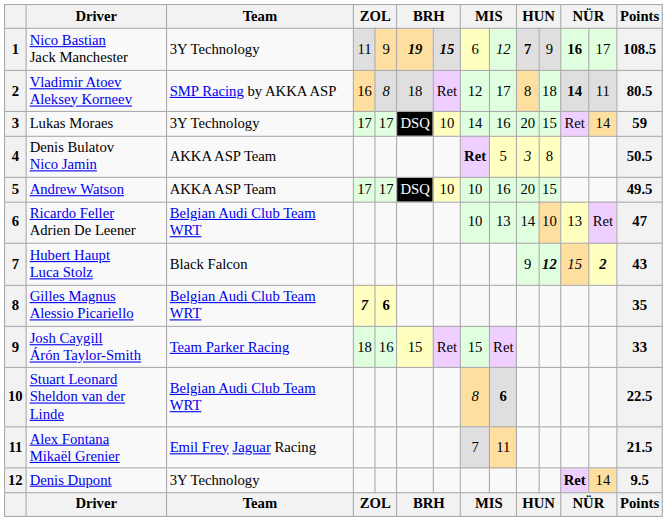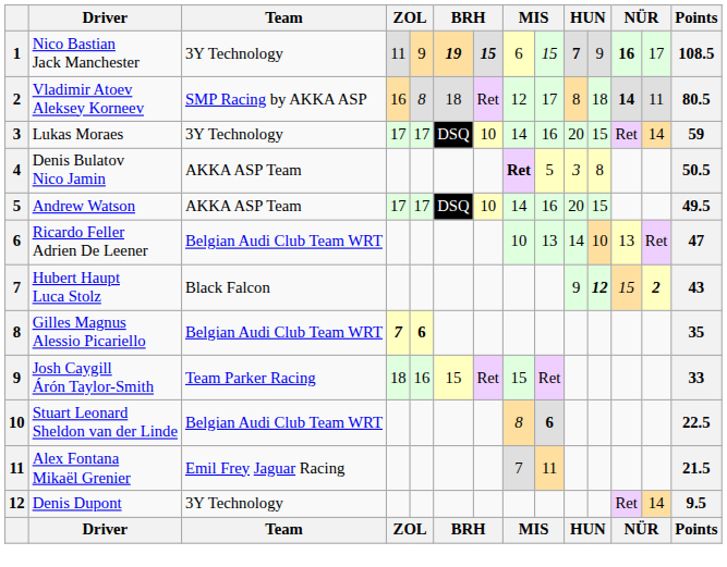 <table class="wikitable" style="font-size: 85%; text-align:center;">
 <tr>
 <th></th>
 <th>Driver</th>
 <th>Team</th>
 <th colspan=2>ZOL<br></th>
 <th colspan=2>BRH<br></th>
 <th colspan=2>MIS<br></th>
 <th colspan=2>HUN<br></th>
 <th colspan=2>NÜR<br></th>
 <th>Points</th>
 </tr>
 <tr>
 <th>1</th>
 <td align=left> <a href='#'>Nico Bastian</a><br> Jack Manchester</td>
 <td align=left> 3Y Technology</td>
 <td style="background:#DFDFDF;">11</td>
 <td style="background:#FFDF9F;">9</td>
 <td style="background:#FFDF9F;"><strong><em>19</em></strong></td>
 <td style="background:#DFDFDF;"><strong><em>15</em></strong></td>
 <td style="background:#FFFFBF;">6</td>
-<td style="background:#DFFFDF;"><em>12</em></td>
+<td style="background:#DFFFDF;"><em>15</em></td>
 <td style="background:#DFDFDF;"><strong>7</strong></td>
 <td style="background:#DFDFDF;">9</td>
 <td style="background:#DFFFDF;"><strong>16</strong></td>
 <td style="background:#DFFFDF;">17</td>
 <th>108.5</th>
 </tr>
 <tr>
 <th>2</th>
 <td align=left> <a href='#'>Vladimir Atoev</a><br> <a href='#'>Aleksey Korneev</a></td>
 <td align=left> <a href='#'>SMP Racing</a> by AKKA ASP</td>
 <td style="background:#FFDF9F;">16</td>
 <td style="background:#DFDFDF;"><em>8</em></td>
 <td style="background:#DFDFDF;">18</td>
 <td style="background:#EFCFFF;">Ret</td>
 <td style="background:#DFFFDF;">12</td>
 <td style="background:#DFFFDF;">17</td>
 <td style="background:#FFDF9F;">8</td>
 <td style="background:#DFFFDF;">18</td>
 <td style="background:#DFDFDF;"><strong>14</strong></td>
 <td style="background:#DFDFDF;">11</td>
 <th>80.5</th>
 </tr>
 <tr>
 <th>3</th>
 <td align=left> Lukas Moraes</td>
 <td align=left> 3Y Technology</td>
 <td style="background:#DFFFDF;">17</td>
 <td style="background:#DFFFDF;">17</td>
 <td style="background:#000000; color:white;">DSQ</td>
 <td style="background:#FFFFBF;">10</td>
 <td style="background:#DFFFDF;">14</td>
 <td style="background:#DFFFDF;">16</td>
 <td style="background:#DFFFDF;">20</td>
 <td style="background:#DFFFDF;">15</td>
 <td style="background:#EFCFFF;">Ret</td>
 <td style="background:#FFDF9F;">14</td>
 <th>59</th>
 </tr>
 <tr>
 <th>4</th>
 <td align=left> Denis Bulatov<br> <a href='#'>Nico Jamin</a></td>
 <td align=left> AKKA ASP Team</td>
 <td></td>
 <td></td>
 <td></td>
 <td></td>
 <td style="background:#EFCFFF;"><strong>Ret</strong></td>
 <td style="background:#FFFFBF;">5</td>
 <td style="background:#FFFFBF;"><em>3</em></td>
 <td style="background:#FFFFBF;">8</td>
 <td></td>
 <td></td>
 <th>50.5</th>
 </tr>
 <tr>
 <th>5</th>
 <td align=left> <a href='#'>Andrew Watson</a></td>
 <td align=left> AKKA ASP Team</td>
 <td style="background:#DFFFDF;">17</td>
 <td style="background:#DFFFDF;">17</td>
 <td style="background:#000000; color:white;">DSQ</td>
 <td style="background:#FFFFBF;">10</td>
-<td style="background:#DFFFDF;">10</td>
+<td style="background:#DFFFDF;">14</td>
 <td style="background:#DFFFDF;">16</td>
 <td style="background:#DFFFDF;">20</td>
 <td style="background:#DFFFDF;">15</td>
 <td></td>
 <td></td>
 <th>49.5</th>
 </tr>
 <tr>
 <th>6</th>
 <td align=left> <a href='#'>Ricardo Feller</a><br> Adrien De Leener</td>
 <td align=left> <a href='#'>Belgian Audi Club Team WRT</a></td>
 <td></td>
 <td></td>
 <td></td>
 <td></td>
 <td style="background:#DFFFDF;">10</td>
 <td style="background:#DFFFDF;">13</td>
 <td style="background:#DFFFDF;">14</td>
 <td style="background:#FFDF9F;">10</td>
 <td style="background:#FFFFBF;">13</td>
 <td style="background:#EFCFFF;">Ret</td>
 <th>47</th>
 </tr>
 <tr>
 <th>7</th>
 <td align=left> <a href='#'>Hubert Haupt</a><br> <a href='#'>Luca Stolz</a></td>
 <td align=left> Black Falcon</td>
 <td></td>
 <td></td>
 <td></td>
 <td></td>
 <td></td>
 <td></td>
 <td style="background:#DFFFDF;">9</td>
 <td style="background:#DFFFDF;"><strong><em>12</em></strong></td>
 <td style="background:#FFDF9F;"><em>15</em></td>
 <td style="background:#FFFFBF;"><strong><em>2</em></strong></td>
 <th>43</th>
 </tr>
 <tr>
 <th>8</th>
 <td align=left> <a href='#'>Gilles Magnus</a><br> <a href='#'>Alessio Picariello</a></td>
 <td align=left> <a href='#'>Belgian Audi Club Team WRT</a></td>
 <td style="background:#FFFFBF;"><strong><em>7</em></strong></td>
 <td style="background:#FFFFBF;"><strong>6</strong></td>
 <td></td>
 <td></td>
 <td></td>
 <td></td>
 <td></td>
 <td></td>
 <td></td>
 <td></td>
 <th>35</th>
 </tr>
 <tr>
 <th>9</th>
 <td align=left> <a href='#'>Josh Caygill</a><br> <a href='#'>Árón Taylor-Smith</a></td>
 <td align=left> <a href='#'>Team Parker Racing</a></td>
 <td style="background:#DFFFDF;">18</td>
 <td style="background:#DFFFDF;">16</td>
 <td style="background:#FFFFBF;">15</td>
 <td style="background:#EFCFFF;">Ret</td>
 <td style="background:#DFFFDF;">15</td>
 <td style="background:#EFCFFF;">Ret</td>
 <td></td>
 <td></td>
 <td></td>
 <td></td>
 <th>33</th>
 </tr>
 <tr>
 <th>10</th>
 <td align=left> <a href='#'>Stuart Leonard</a><br> <a href='#'>Sheldon van der Linde</a></td>
 <td align=left> <a href='#'>Belgian Audi Club Team WRT</a></td>
 <td></td>
 <td></td>
 <td></td>
 <td></td>
 <td style="background:#FFDF9F;"><em>8</em></td>
 <td style="background:#DFDFDF;"><strong>6</strong></td>
 <td></td>
 <td></td>
 <td></td>
 <td></td>
 <th>22.5</th>
 </tr>
 <tr>
 <th>11</th>
 <td align=left> <a href='#'>Alex Fontana</a><br> <a href='#'>Mikaël Grenier</a></td>
 <td align=left> <a href='#'>Emil Frey</a> <a href='#'>Jaguar</a> Racing</td>
 <td></td>
 <td></td>
 <td></td>
 <td></td>
 <td style="background:#DFDFDF;">7</td>
 <td style="background:#FFDF9F;">11</td>
 <td></td>
 <td></td>
 <td></td>
 <td></td>
 <th>21.5</th>
 </tr>
 <tr>
 <th>12</th>
 <td align=left> <a href='#'>Denis Dupont</a></td>
 <td align=left> 3Y Technology</td>
 <td></td>
 <td></td>
 <td></td>
 <td></td>
 <td></td>
 <td></td>
 <td></td>
 <td></td>
-<td style="background:#EFCFFF;"><strong>Ret</strong></td>
+<td style="background:#EFCFFF;">Ret</td>
 <td style="background:#FFDF9F;">14</td>
 <th>9.5</th>
 </tr>
 <tr valign="top">
 <th valign=middle></th>
 <th valign=middle>Driver</th>
 <th valign=middle>Team</th>
 <th colspan=2>ZOL<br></th>
 <th colspan=2>BRH<br></th>
 <th colspan=2>MIS<br></th>
 <th colspan=2>HUN<br></th>
 <th colspan=2>NÜR<br></th>
 <th valign=middle>Points</th>
 </tr>
 </table>
